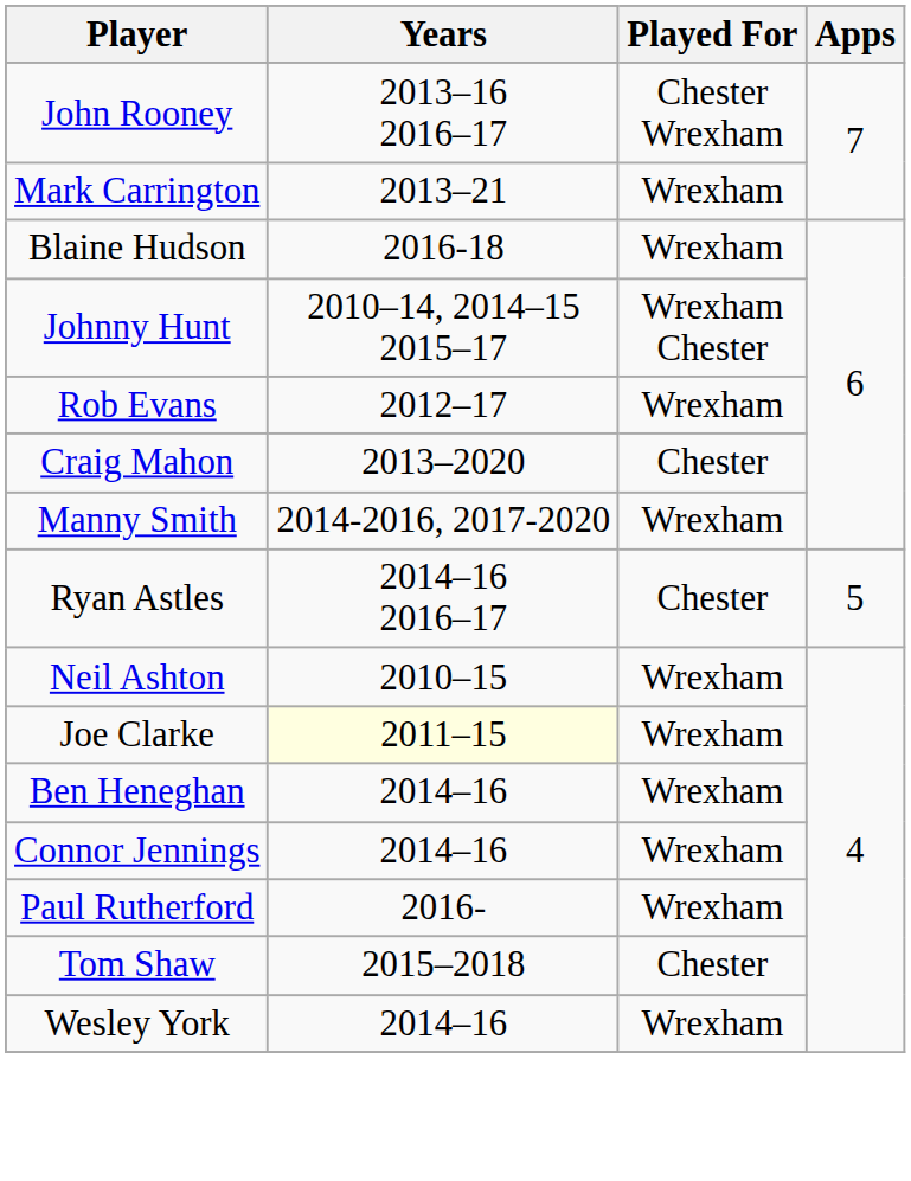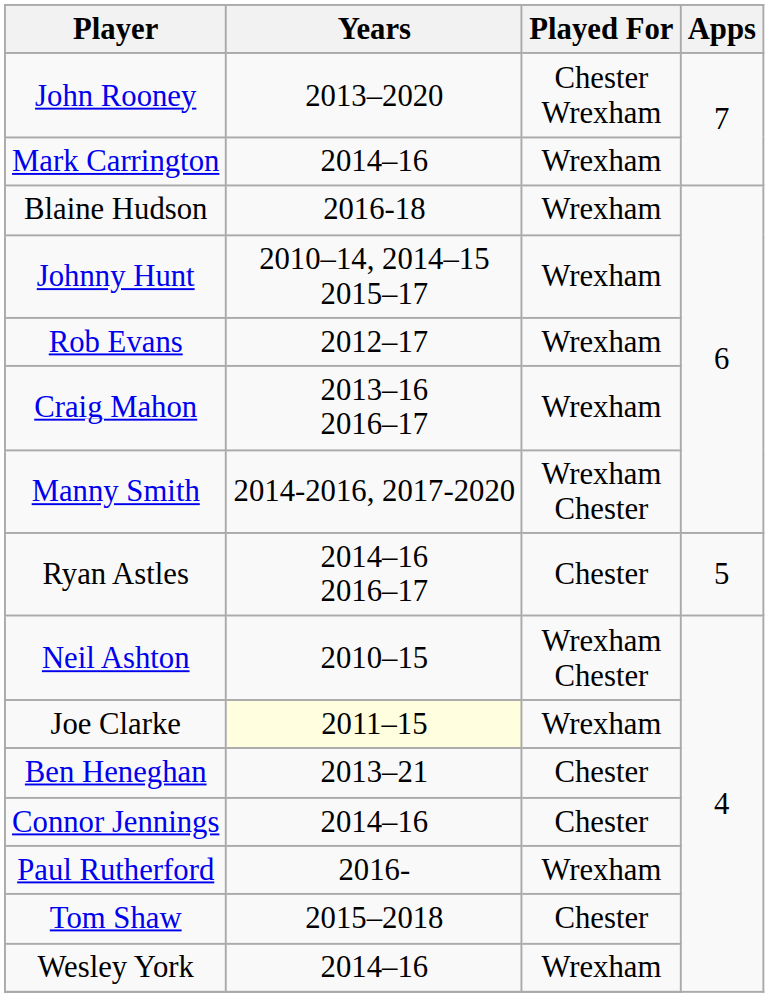 <table class="wikitable" style="text-align:center;">
 <tr>
 <th>Player</th>
 <th>Years</th>
 <th>Played For</th>
 <th>Apps</th>
 </tr>
 <tr>
 <td><a href='#'>John Rooney</a></td>
-<td>2013–16<br>2016–17</td>
+<td>2013–2020</td>
 <td> Chester<br> Wrexham</td>
 <td rowspan=2>7</td>
 </tr>
 <tr>
 <td><a href='#'>Mark Carrington</a></td>
-<td>2013–21</td>
+<td>2014–16</td>
 <td> Wrexham</td>
 </tr>
 <tr>
 <td>Blaine Hudson</td>
 <td>2016-18</td>
 <td> Wrexham</td>
 <td rowspan=5>6</td>
 </tr>
 <tr>
 <td><a href='#'>Johnny Hunt</a></td>
 <td>2010–14, 2014–15<br>2015–17</td>
-<td> Wrexham<br> Chester</td>
+<td> Wrexham</td>
 </tr>
 <tr>
 <td><a href='#'>Rob Evans</a></td>
 <td>2012–17</td>
 <td> Wrexham</td>
 </tr>
 <tr>
 <td><a href='#'>Craig Mahon</a></td>
-<td>2013–2020</td>
-<td> Chester</td>
+<td>2013–16<br>2016–17</td>
+<td> Wrexham</td>
 </tr>
 <tr>
 <td><a href='#'>Manny Smith</a></td>
 <td>2014-2016, 2017-2020</td>
-<td> Wrexham</td>
+<td> Wrexham<br> Chester</td>
 </tr>
 <tr>
 <td>Ryan Astles</td>
 <td>2014–16<br>2016–17</td>
 <td> Chester</td>
 <td>5</td>
 </tr>
 <tr>
 <td><a href='#'>Neil Ashton</a></td>
 <td>2010–15</td>
-<td> Wrexham</td>
+<td> Wrexham<br> Chester</td>
 <td rowspan=8>4</td>
 </tr>
 <tr>
 <td>Joe Clarke</td>
 <td style="background: lightyellow;">2011–15</td>
 <td> Wrexham</td>
 </tr>
 <tr>
 <td><a href='#'>Ben Heneghan</a></td>
-<td>2014–16</td>
-<td> Wrexham</td>
+<td>2013–21</td>
+<td> Chester</td>
 </tr>
 <tr>
 <td><a href='#'>Connor Jennings</a></td>
 <td>2014–16</td>
-<td> Wrexham</td>
+<td> Chester</td>
 </tr>
 <tr>
 <td><a href='#'>Paul Rutherford</a></td>
 <td>2016-</td>
 <td> Wrexham</td>
 </tr>
 <tr>
 <td><a href='#'>Tom Shaw</a></td>
 <td>2015–2018</td>
 <td> Chester</td>
 </tr>
 <tr>
 <td>Wesley York</td>
 <td>2014–16</td>
 <td> Wrexham</td>
 </tr>
 <tr>
 </tr>
 </table>
